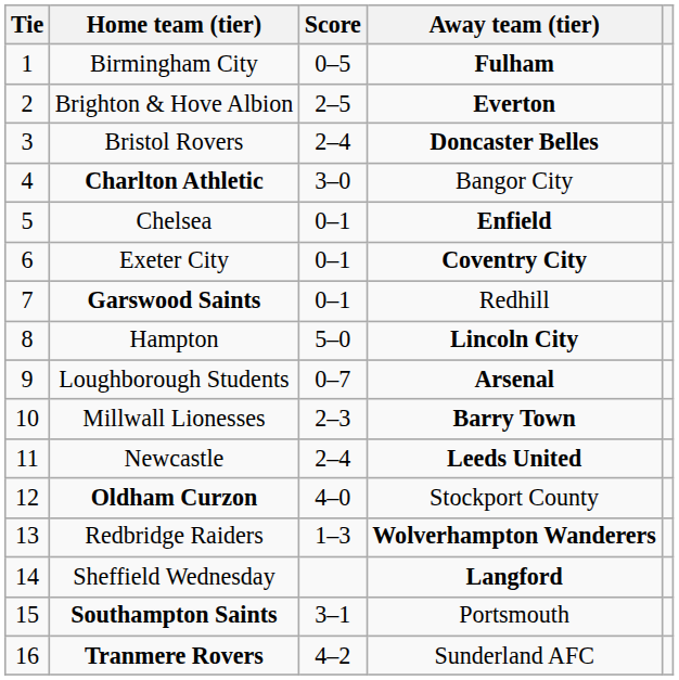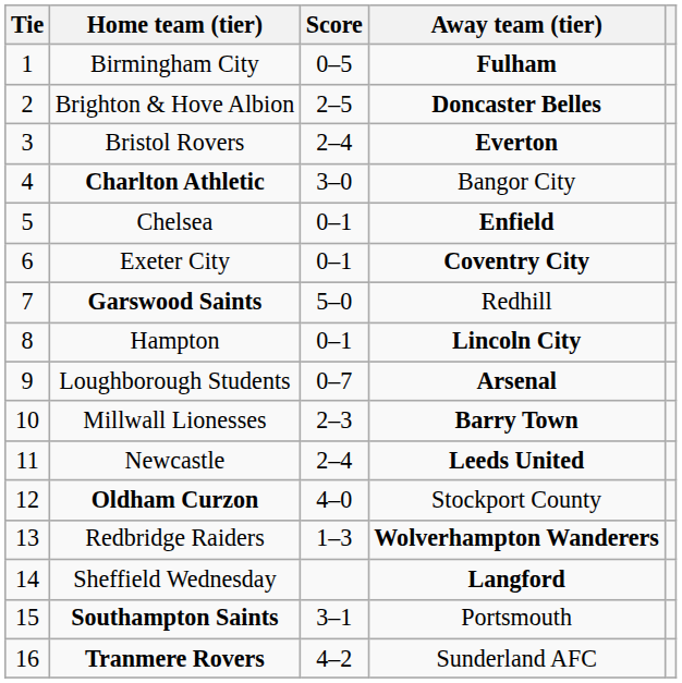 <table class="wikitable" style="text-align:center; font-size:85%">
 <tr>
 <th>Tie</th>
 <th>Home team (tier)</th>
 <th>Score</th>
 <th>Away team (tier)</th>
 <th></th>
 </tr>
 <tr>
 <td align="center">1</td>
 <td>Birmingham City</td>
 <td align="center">0–5</td>
 <td><strong>Fulham</strong></td>
 <td></td>
 </tr>
 <tr>
 <td align="center">2</td>
 <td>Brighton & Hove Albion</td>
 <td align="center">2–5</td>
-<td><strong>Everton</strong></td>
+<td><strong>Doncaster Belles</strong></td>
 <td></td>
 </tr>
 <tr>
 <td align="center">3</td>
 <td>Bristol Rovers</td>
 <td align="center">2–4</td>
-<td><strong>Doncaster Belles</strong></td>
+<td><strong>Everton</strong></td>
 <td></td>
 </tr>
 <tr>
 <td align="center">4</td>
 <td><strong>Charlton Athletic</strong></td>
 <td align="center">3–0</td>
 <td>Bangor City</td>
 <td></td>
 </tr>
 <tr>
 <td align="center">5</td>
 <td>Chelsea</td>
 <td align="center">0–1</td>
 <td><strong>Enfield</strong></td>
 <td></td>
 </tr>
 <tr>
 <td align="center">6</td>
 <td>Exeter City</td>
 <td align="center">0–1</td>
 <td><strong>Coventry City</strong></td>
 <td></td>
 </tr>
 <tr>
 <td align="center">7</td>
 <td><strong>Garswood Saints</strong></td>
-<td align="center">0–1</td>
+<td align="center">5–0</td>
 <td>Redhill</td>
 <td></td>
 </tr>
 <tr>
 <td align="center">8</td>
 <td>Hampton</td>
-<td align="center">5–0</td>
+<td align="center">0–1</td>
 <td><strong>Lincoln City</strong></td>
 <td></td>
 </tr>
 <tr>
 <td align="center">9</td>
 <td>Loughborough Students</td>
 <td align="center">0–7</td>
 <td><strong>Arsenal</strong></td>
 <td></td>
 </tr>
 <tr>
 <td align="center">10</td>
 <td>Millwall Lionesses</td>
 <td align="center">2–3 </td>
 <td><strong>Barry Town</strong></td>
 <td></td>
 </tr>
 <tr>
 <td align="center">11</td>
 <td>Newcastle</td>
 <td align="center">2–4 </td>
 <td><strong>Leeds United</strong></td>
 <td></td>
 </tr>
 <tr>
 <td align="center">12</td>
 <td><strong>Oldham Curzon</strong></td>
 <td align="center">4–0</td>
 <td>Stockport County</td>
 <td></td>
 </tr>
 <tr>
 <td align="center">13</td>
 <td>Redbridge Raiders</td>
 <td align="center">1–3</td>
 <td><strong>Wolverhampton Wanderers</strong></td>
 <td></td>
 </tr>
 <tr>
 <td align="center">14</td>
 <td>Sheffield Wednesday</td>
 <td align="center"></td>
 <td><strong>Langford</strong></td>
 <td></td>
 </tr>
 <tr>
 <td align="center">15</td>
 <td><strong>Southampton Saints</strong></td>
 <td align="center">3–1</td>
 <td>Portsmouth</td>
 <td></td>
 </tr>
 <tr>
 <td align="center">16</td>
 <td><strong>Tranmere Rovers</strong></td>
 <td align="center">4–2</td>
 <td>Sunderland AFC</td>
 <td></td>
 </tr>
 </table>
